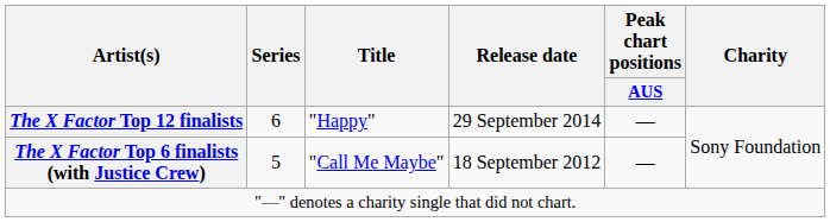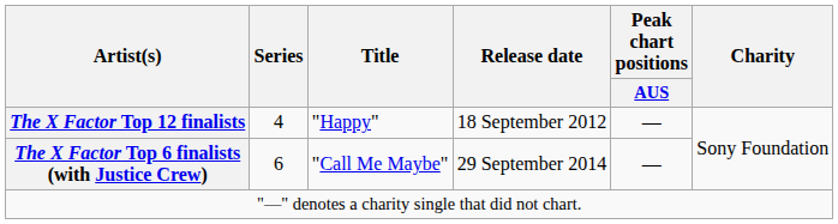 <table class="wikitable plainrowheaders" style="text-align:center;">
 <tr>
 <th scope="col" rowspan="2">Artist(s)</th>
 <th scope="col" rowspan="2">Series</th>
 <th scope="col" rowspan="2">Title</th>
 <th scope="col" rowspan="2">Release date</th>
 <th scope="col" colspan="1">Peak chart positions</th>
 <th scope="col" rowspan="2">Charity</th>
 </tr>
 <tr>
 <th scope="col" style="width:3em;font-size:90%;"><a href='#'>AUS</a></th>
 </tr>
 <tr>
 <th scope="row"><a href='#'><em>The X Factor</em> Top 12 finalists</a></th>
-<td>6</td>
+<td>4</td>
 <td style="text-align:left;">"<a href='#'>Happy</a>"</td>
-<td style="text-align:left;">29 September 2014</td>
+<td style="text-align:left;">18 September 2012</td>
 <td>—</td>
 <td rowspan="2" style="text-align:left;">Sony Foundation</td>
 </tr>
 <tr>
 <th scope="row"><a href='#'><em>The X Factor</em> Top 6 finalists</a><br><span>(with <a href='#'>Justice Crew</a>)</span></th>
-<td>5</td>
+<td>6</td>
 <td style="text-align:left;">"<a href='#'>Call Me Maybe</a>"</td>
-<td style="text-align:left;">18 September 2012</td>
+<td style="text-align:left;">29 September 2014</td>
 <td>—</td>
 </tr>
 <tr>
 <td colspan="6" style="font-size:90%">"—" denotes a charity single that did not chart.</td>
 </tr>
 <tr>
 </tr>
 </table>
